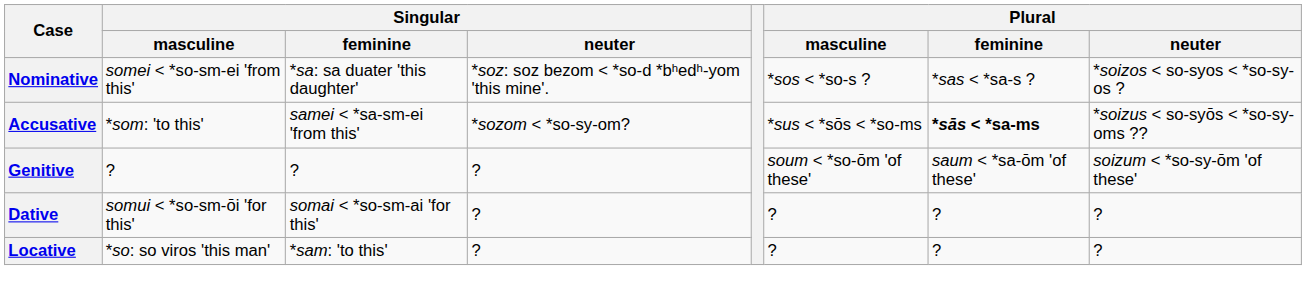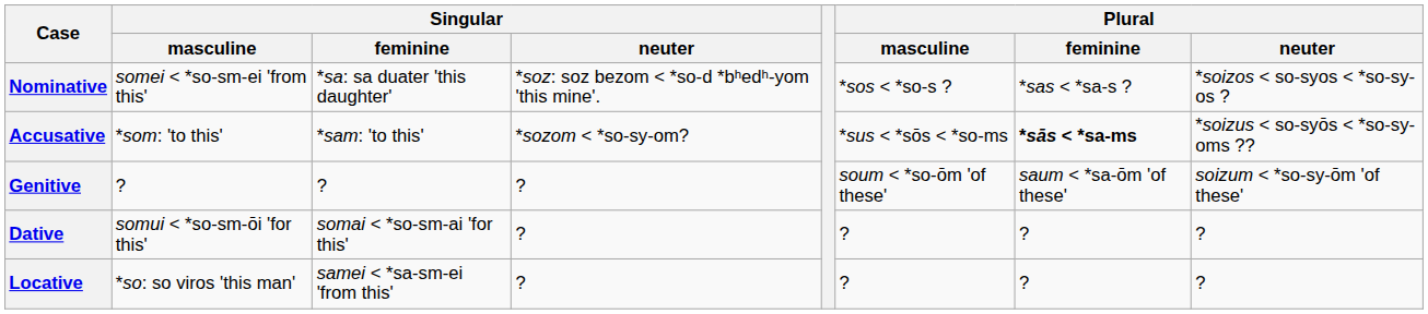 <table class="wikitable">
 <tr>
 <th rowspan="2">Case</th>
 <th colspan="3">Singular</th>
 <th rowspan="7"> </th>
 <th colspan="3">Plural</th>
 </tr>
 <tr>
 <th>masculine</th>
 <th>feminine</th>
 <th>neuter</th>
 <th>masculine</th>
 <th>feminine</th>
 <th>neuter</th>
 </tr>
 <tr>
 <th style="text-align: left;"><a href='#'>Nominative</a></th>
 <td><em>somei</em> < *so-sm-ei 'from this'</td>
 <td>*<em>sa</em>: sa duater 'this daughter'</td>
 <td>*<em>soz</em>: soz bezom < *so-d *bʰedʰ-yom 'this mine'.</td>
 <td>*<em>sos</em> < *so-s ?</td>
 <td>*<em>sas</em> < *sa-s ?</td>
 <td>*<em>soizos</em> < so-syos < *so-sy-os ?</td>
 </tr>
 <tr>
 <th style="text-align: left;"><a href='#'>Accusative</a></th>
 <td>*<em>som</em>: 'to this'</td>
-<td><em>samei</em> < *sa-sm-ei 'from this'</td>
+<td>*<em>sam</em>: 'to this'</td>
 <td>*<em>sozom</em> < *so-sy-om?</td>
 <td>*<em>sus</em> < *sōs < *so-ms</td>
 <td><strong>*<em>sās</em> < *sa-ms</strong></td>
 <td>*<em>soizus</em> < so-syōs < *so-sy-oms ??</td>
 </tr>
 <tr>
 <th style="text-align: left;"><a href='#'>Genitive</a></th>
 <td>?</td>
 <td>?</td>
 <td>?</td>
 <td><em>soum</em> < *so-ōm 'of these'</td>
 <td><em>saum</em> < *sa-ōm 'of these'</td>
 <td><em>soizum</em> < *so-sy-ōm 'of these'</td>
 </tr>
 <tr>
 <th style="text-align: left;"><a href='#'>Dative</a></th>
 <td><em>somui</em> < *so-sm-ōi 'for this'</td>
 <td><em>somai</em> < *so-sm-ai 'for this'</td>
 <td>?</td>
 <td>?</td>
 <td>?</td>
 <td>?</td>
 </tr>
 <tr>
 <th style="text-align: left;"><a href='#'>Locative</a></th>
 <td>*<em>so</em>: so viros 'this man'</td>
-<td>*<em>sam</em>: 'to this'</td>
+<td><em>samei</em> < *sa-sm-ei 'from this'</td>
 <td>?</td>
 <td>?</td>
 <td>?</td>
 <td>?</td>
 </tr>
 </table>
